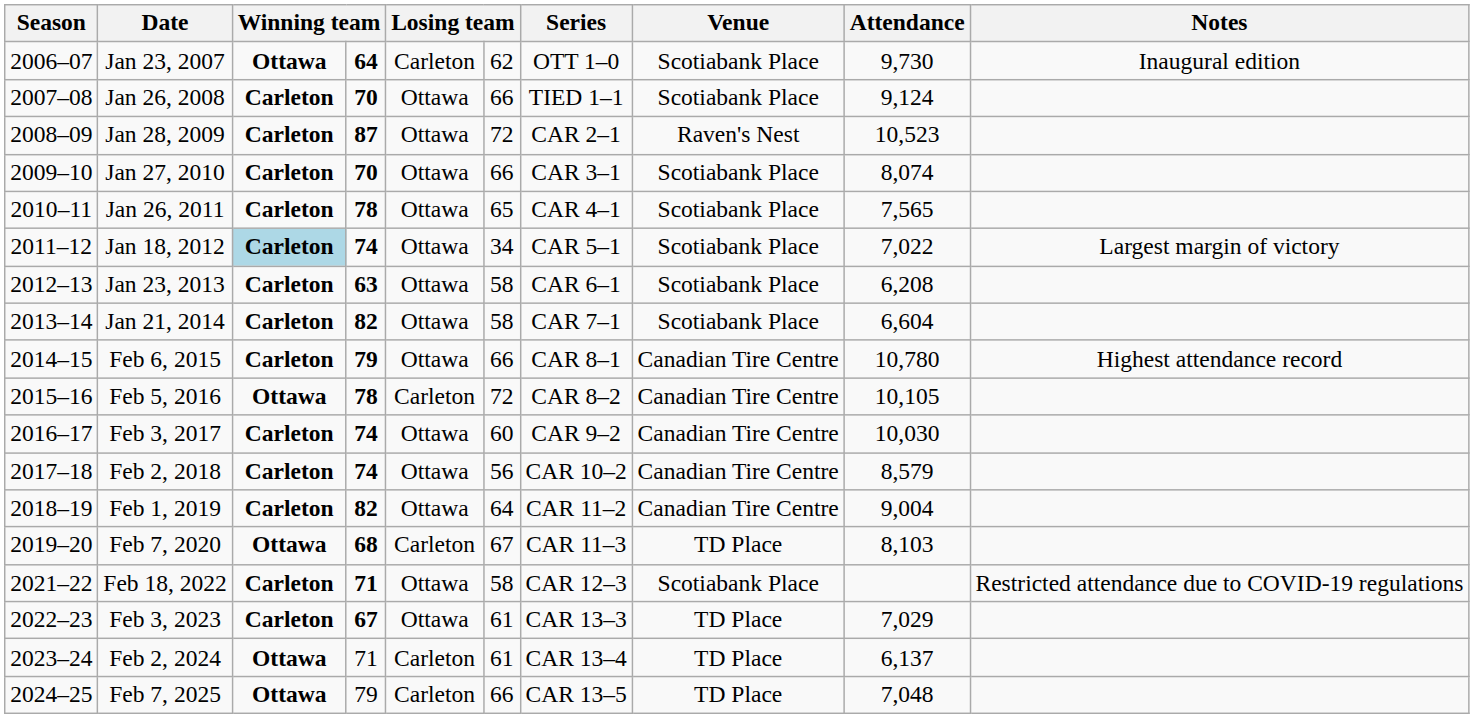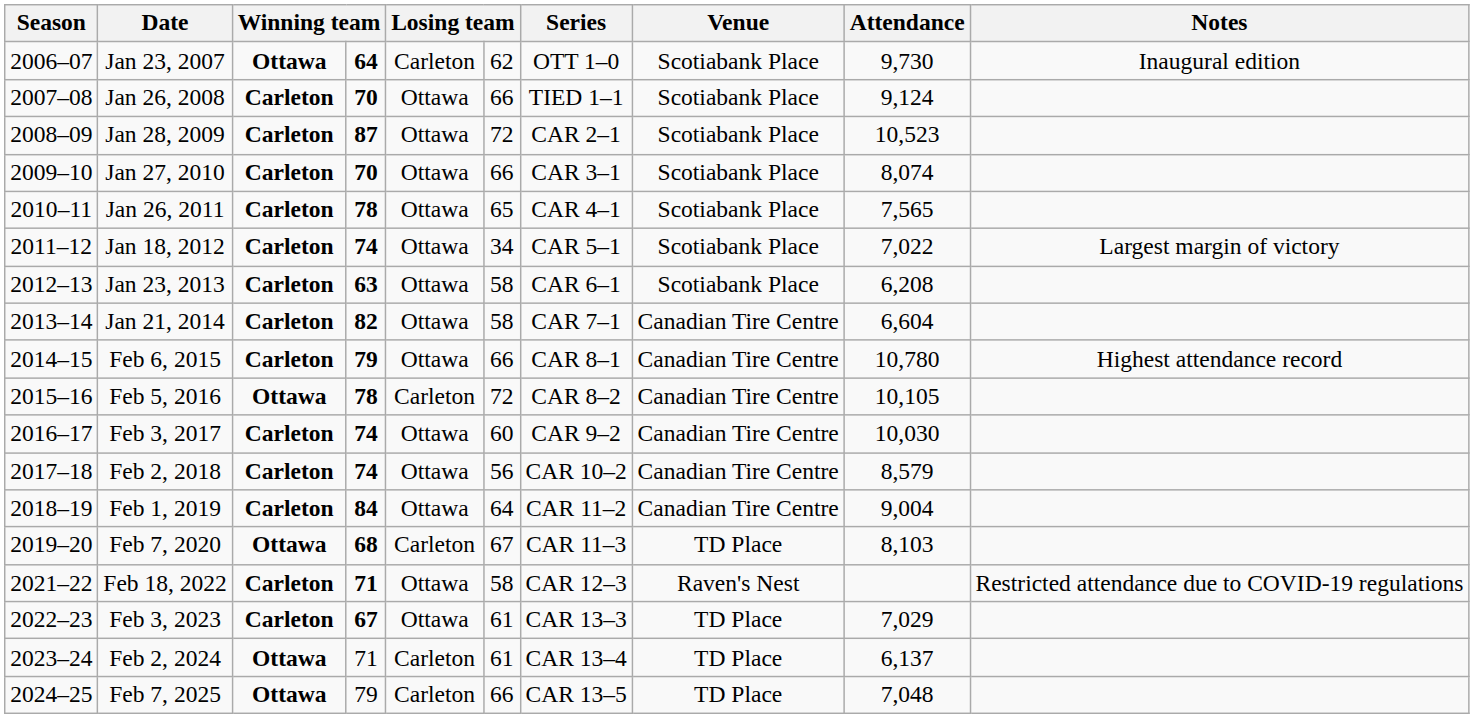 <table class="wikitable">
 <tr>
 <th>Season</th>
 <th>Date</th>
 <th colspan=2>Winning team</th>
 <th colspan=2>Losing team</th>
 <th>Series</th>
 <th>Venue</th>
 <th>Attendance</th>
 <th>Notes</th>
 </tr>
 <tr align=center>
 <td>2006–07</td>
 <td>Jan 23, 2007</td>
 <td><strong>Ottawa</strong></td>
 <td><strong>64</strong></td>
 <td>Carleton</td>
 <td>62</td>
 <td>OTT 1–0</td>
 <td>Scotiabank Place</td>
 <td>9,730</td>
 <td>Inaugural edition</td>
 </tr>
 <tr align=center>
 <td>2007–08</td>
 <td>Jan 26, 2008</td>
 <td><strong>Carleton</strong></td>
 <td><strong>70</strong></td>
 <td>Ottawa</td>
 <td>66</td>
 <td>TIED 1–1</td>
 <td>Scotiabank Place</td>
 <td>9,124</td>
 <td></td>
 </tr>
 <tr align=center>
 <td>2008–09</td>
 <td>Jan 28, 2009</td>
 <td><strong>Carleton</strong></td>
 <td><strong>87</strong></td>
 <td>Ottawa</td>
 <td>72</td>
 <td>CAR 2–1</td>
-<td>Raven's Nest</td>
+<td>Scotiabank Place</td>
 <td>10,523</td>
 <td></td>
 </tr>
 <tr align=center>
 <td>2009–10</td>
 <td>Jan 27, 2010</td>
 <td><strong>Carleton</strong></td>
 <td><strong>70</strong></td>
 <td>Ottawa</td>
 <td>66</td>
 <td>CAR 3–1</td>
 <td>Scotiabank Place</td>
 <td>8,074</td>
 <td></td>
 </tr>
 <tr align=center>
 <td>2010–11</td>
 <td>Jan 26, 2011</td>
 <td><strong>Carleton</strong></td>
 <td><strong>78</strong></td>
 <td>Ottawa</td>
 <td>65</td>
 <td>CAR 4–1</td>
 <td>Scotiabank Place</td>
 <td>7,565</td>
 <td></td>
 </tr>
 <tr align=center>
 <td>2011–12</td>
 <td>Jan 18, 2012</td>
-<td style="background: lightblue;"><strong>Carleton</strong></td>
+<td><strong>Carleton</strong></td>
 <td><strong>74</strong></td>
 <td>Ottawa</td>
 <td>34</td>
 <td>CAR 5–1</td>
 <td>Scotiabank Place</td>
 <td>7,022</td>
 <td>Largest margin of victory</td>
 </tr>
 <tr align=center>
 <td>2012–13</td>
 <td>Jan 23, 2013</td>
 <td><strong>Carleton</strong></td>
 <td><strong>63</strong></td>
 <td>Ottawa</td>
 <td>58</td>
 <td>CAR 6–1</td>
 <td>Scotiabank Place</td>
 <td>6,208</td>
 <td></td>
 </tr>
 <tr align=center>
 <td>2013–14</td>
 <td>Jan 21, 2014</td>
 <td><strong>Carleton</strong></td>
 <td><strong>82</strong></td>
 <td>Ottawa</td>
 <td>58</td>
 <td>CAR 7–1</td>
-<td>Scotiabank Place</td>
+<td>Canadian Tire Centre</td>
 <td>6,604</td>
 <td></td>
 </tr>
 <tr align=center>
 <td>2014–15</td>
 <td>Feb 6, 2015</td>
 <td><strong>Carleton</strong></td>
 <td><strong>79</strong></td>
 <td>Ottawa</td>
 <td>66</td>
 <td>CAR 8–1</td>
 <td>Canadian Tire Centre</td>
 <td>10,780</td>
 <td>Highest attendance record</td>
 </tr>
 <tr align=center>
 <td>2015–16</td>
 <td>Feb 5, 2016</td>
 <td><strong>Ottawa</strong></td>
 <td><strong>78</strong></td>
 <td>Carleton</td>
 <td>72</td>
 <td>CAR 8–2</td>
 <td>Canadian Tire Centre</td>
 <td>10,105</td>
 <td></td>
 </tr>
 <tr align=center>
 <td>2016–17</td>
 <td>Feb 3, 2017</td>
 <td><strong>Carleton</strong></td>
 <td><strong>74</strong></td>
 <td>Ottawa</td>
 <td>60</td>
 <td>CAR 9–2</td>
 <td>Canadian Tire Centre</td>
 <td>10,030</td>
 <td></td>
 </tr>
 <tr align=center>
 <td>2017–18</td>
 <td>Feb 2, 2018</td>
 <td><strong>Carleton</strong></td>
 <td><strong>74</strong></td>
 <td>Ottawa</td>
 <td>56</td>
 <td>CAR 10–2</td>
 <td>Canadian Tire Centre</td>
 <td>8,579</td>
 <td></td>
 </tr>
 <tr align=center>
 <td>2018–19</td>
 <td>Feb 1, 2019</td>
 <td><strong>Carleton</strong></td>
-<td><strong>82</strong></td>
+<td><strong>84</strong></td>
 <td>Ottawa</td>
 <td>64</td>
 <td>CAR 11–2</td>
 <td>Canadian Tire Centre</td>
 <td>9,004</td>
 <td></td>
 </tr>
 <tr align=center>
 <td>2019–20</td>
 <td>Feb 7, 2020</td>
 <td><strong>Ottawa</strong></td>
 <td><strong>68</strong></td>
 <td>Carleton</td>
 <td>67</td>
 <td>CAR 11–3</td>
 <td>TD Place</td>
 <td>8,103</td>
 <td></td>
 </tr>
 <tr align=center>
 <td>2021–22</td>
 <td>Feb 18, 2022</td>
 <td><strong>Carleton</strong></td>
 <td><strong>71</strong></td>
 <td>Ottawa</td>
 <td>58</td>
 <td>CAR 12–3</td>
-<td>Scotiabank Place</td>
+<td>Raven's Nest</td>
 <td></td>
 <td>Restricted attendance due to COVID-19 regulations</td>
 </tr>
 <tr align=center>
 <td>2022–23</td>
 <td>Feb 3, 2023</td>
 <td><strong>Carleton</strong></td>
 <td><strong>67</strong></td>
 <td>Ottawa</td>
 <td>61</td>
 <td>CAR 13–3</td>
 <td>TD Place</td>
 <td>7,029</td>
 <td></td>
 </tr>
 <tr align=center>
 <td>2023–24</td>
 <td>Feb 2, 2024</td>
 <td><strong>Ottawa</strong></td>
 <td>71</td>
 <td>Carleton</td>
 <td>61</td>
 <td>CAR 13–4</td>
 <td>TD Place</td>
 <td>6,137</td>
 <td></td>
 </tr>
 <tr align=center>
 <td>2024–25</td>
 <td>Feb 7, 2025</td>
 <td><strong>Ottawa</strong></td>
 <td>79</td>
 <td>Carleton</td>
 <td>66</td>
 <td>CAR 13–5</td>
 <td>TD Place</td>
 <td>7,048</td>
 <td></td>
 </tr>
 </table>
